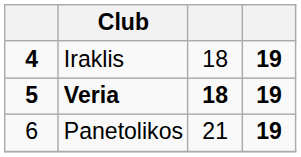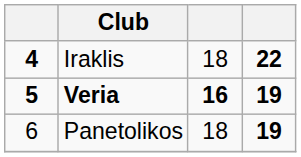 <table class="wikitable" style="text-align:center">
 <tr>
 <th width=30></th>
 <th>Club</th>
 <th width=30></th>
 <th width=30></th>
 </tr>
 <tr>
 <td><strong>4</strong></td>
 <td align=left>Iraklis</td>
 <td>18</td>
-<td><strong>19</strong></td>
+<td><strong>22</strong></td>
 </tr>
 <tr>
 <td><strong>5</strong></td>
 <td align=left><strong>Veria</strong></td>
-<td><strong>18</strong></td>
+<td><strong>16</strong></td>
 <td><strong>19</strong></td>
 </tr>
 <tr>
 <td>6</td>
 <td align=left>Panetolikos</td>
-<td>21</td>
+<td>18</td>
 <td><strong>19</strong></td>
 </tr>
 <tr>
 </tr>
 </table>
